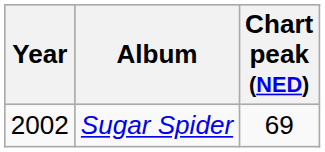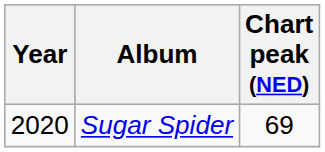 <table class="wikitable">
 <tr>
 <th>Year</th>
 <th>Album</th>
 <th>Chart <br>peak<br><small>(<a href='#'>NED</a>)<br></small></th>
 </tr>
 <tr>
-<td>2002</td>
+<td>2020</td>
 <td><em><a href='#'>Sugar Spider</a></em></td>
 <td style="text-align:center;">69</td>
 </tr>
 </table>
